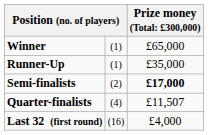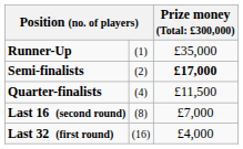 <table class="wikitable">
 <tr>
 <th colspan=2>Position <small>(no. of players)</small></th>
 <th>Prize money<br><small>(Total: £300,000)</small></th>
-</tr>
-<tr>
-<td><strong>Winner</strong></td>
-<td align=center><small>(1)</small></td>
-<td align=center>£65,000</td>
 </tr>
 <tr>
 <td><strong>Runner-Up</strong></td>
 <td align=center><small>(1)</small></td>
 <td align=center>£35,000</td>
 </tr>
 <tr>
 <td><strong>Semi-finalists</strong></td>
 <td align=center><small>(2)</small></td>
 <td align=center><strong>£17,000</strong></td>
 </tr>
 <tr>
 <td><strong>Quarter-finalists</strong></td>
 <td align=center><small>(4)</small></td>
-<td align=center>£11,507</td>
+<td align=center>£11,500</td>
+</tr>
+<tr>
+<td><strong>Last 16  <small>(second round)</small></strong></td>
+<td align=center><small>(8)</small></td>
+<td align=center>£7,000</td>
 </tr>
 <tr>
 <td><strong>Last 32  <small>(first round)</small></strong></td>
 <td align=center><small>(16)</small></td>
 <td align=center>£4,000</td>
 </tr>
 </table>
